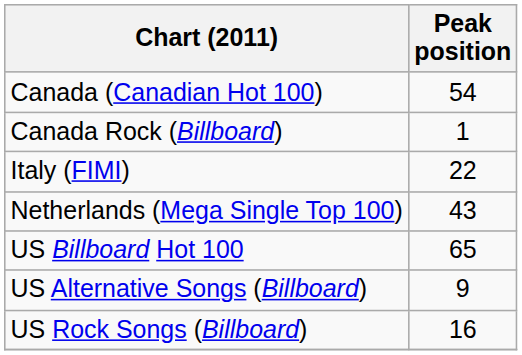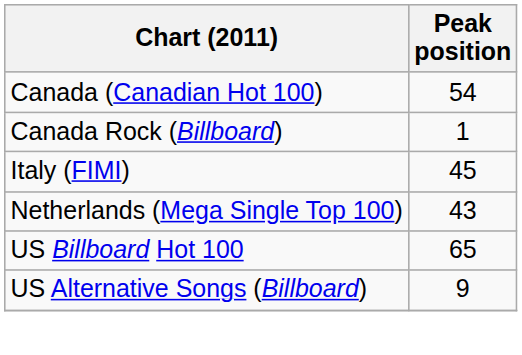 <table class="wikitable sortable">
 <tr>
 <th>Chart (2011)</th>
 <th>Peak<br>position</th>
 </tr>
 <tr>
 <td>Canada (<a href='#'>Canadian Hot 100</a>)</td>
 <td style="text-align:center;">54</td>
 </tr>
 <tr>
 <td>Canada Rock (<em><a href='#'>Billboard</a></em>)</td>
 <td style="text-align:center;">1</td>
 </tr>
 <tr>
 <td>Italy (<a href='#'>FIMI</a>)</td>
-<td style="text-align:center;">22</td>
+<td style="text-align:center;">45</td>
 </tr>
 <tr>
 <td>Netherlands (<a href='#'>Mega Single Top 100</a>)</td>
 <td style="text-align:center;">43</td>
 </tr>
 <tr>
 <td>US <em><a href='#'>Billboard</a></em> <a href='#'>Hot 100</a></td>
 <td style="text-align:center;">65</td>
 </tr>
 <tr>
 <td>US <a href='#'>Alternative Songs</a> (<em><a href='#'>Billboard</a></em>)</td>
 <td style="text-align:center;">9</td>
 </tr>
 <tr>
-<td>US <a href='#'>Rock Songs</a> (<em><a href='#'>Billboard</a></em>)</td>
-<td style="text-align:center;">16</td>
-</tr>
-<tr>
 </tr>
 </table>
